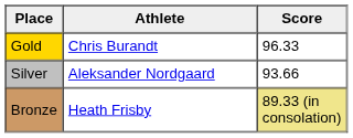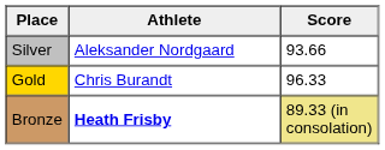 <table border=1 cellpadding=5 cellspacing=0>
 <tr>
 <th style="background:#efefef;" width="20">Place</th>
 <th style="background:#efefef;" width="200">Athlete</th>
 <th style="background:#efefef;" width="20">Score</th>
 </tr>
 <tr align=left>
+<td style="background:silver;">Silver</td>
+<td><a href='#'>Aleksander Nordgaard</a></td>
+<td>93.66</td>
+</tr>
+<tr align=left>
 <td style="background:gold;">Gold</td>
 <td><a href='#'>Chris Burandt</a></td>
 <td>96.33</td>
 </tr>
 <tr align=left>
-<td style="background:silver;">Silver</td>
-<td><a href='#'>Aleksander Nordgaard</a></td>
-<td>93.66</td>
-</tr>
-<tr align=left>
 <td style="background:#CC9966;">Bronze</td>
-<td><a href='#'>Heath Frisby</a></td>
+<td><strong><a href='#'>Heath Frisby</a></strong></td>
 <td style="background: khaki;">89.33 (in consolation)</td>
 </tr>
 </table>
